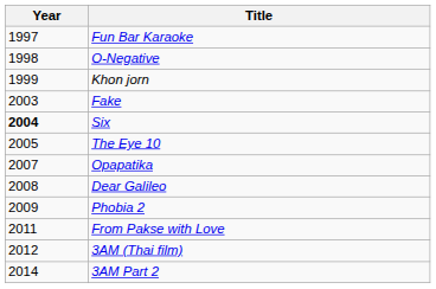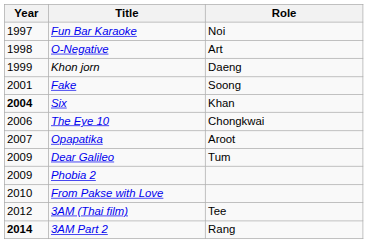 <table class="wikitable sortable" width=40%>
 <tr>
 <th width=5%>Year</th>
 <th width=25%>Title</th>
+<th width=25%>Role</th>
 </tr>
 <tr>
 <td>1997</td>
 <td><em><a href='#'>Fun Bar Karaoke</a></em></td>
+<td>Noi</td>
 </tr>
 <tr>
 <td>1998</td>
 <td><em><a href='#'>O-Negative</a></em></td>
+<td>Art</td>
 </tr>
 <tr>
 <td>1999</td>
 <td><em>Khon jorn</em></td>
+<td>Daeng</td>
 </tr>
 <tr>
-<td>2003</td>
+<td>2001</td>
 <td><em><a href='#'>Fake</a></em></td>
+<td>Soong</td>
 </tr>
 <tr>
 <td><strong>2004</strong></td>
 <td><em><a href='#'>Six</a></em></td>
+<td>Khan</td>
 </tr>
 <tr>
-<td>2005</td>
+<td>2006</td>
 <td><em><a href='#'>The Eye 10</a></em></td>
+<td>Chongkwai</td>
 </tr>
 <tr>
 <td>2007</td>
 <td><em><a href='#'>Opapatika</a></em></td>
+<td>Aroot</td>
 </tr>
 <tr>
-<td>2008</td>
+<td>2009</td>
 <td><em><a href='#'>Dear Galileo</a></em></td>
+<td>Tum</td>
 </tr>
 <tr>
 <td>2009</td>
 <td><em><a href='#'>Phobia 2</a></em></td>
+<td></td>
 </tr>
 <tr>
-<td>2011</td>
+<td>2010</td>
 <td><em><a href='#'>From Pakse with Love</a></em></td>
+<td></td>
 </tr>
 <tr>
 <td>2012</td>
 <td><em><a href='#'>3AM (Thai film)</a></em></td>
+<td>Tee</td>
 </tr>
 <tr>
-<td>2014</td>
+<td><strong>2014</strong></td>
 <td><em><a href='#'>3AM Part 2</a></em></td>
+<td>Rang</td>
 </tr>
 </table>
